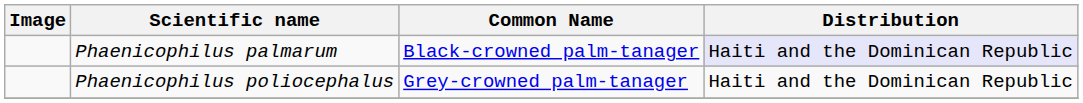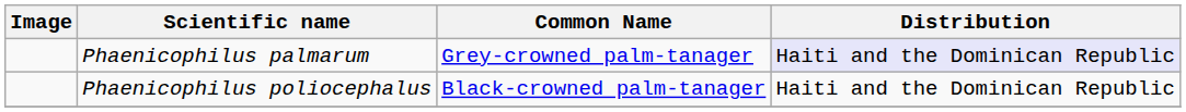 <table class="wikitable">
 <tr>
 <th>Image</th>
 <th>Scientific name</th>
 <th>Common Name</th>
 <th>Distribution</th>
 </tr>
 <tr>
 <td></td>
 <td><em>Phaenicophilus palmarum</em></td>
-<td><a href='#'>Black-crowned palm-tanager</a></td>
+<td><a href='#'>Grey-crowned palm-tanager</a></td>
 <td style="background: lavender;">Haiti and the Dominican Republic</td>
 </tr>
 <tr>
 <td></td>
 <td><em>Phaenicophilus poliocephalus</em></td>
-<td><a href='#'>Grey-crowned palm-tanager</a></td>
+<td><a href='#'>Black-crowned palm-tanager</a></td>
 <td>Haiti and the Dominican Republic</td>
 </tr>
 <tr>
 </tr>
 </table>
